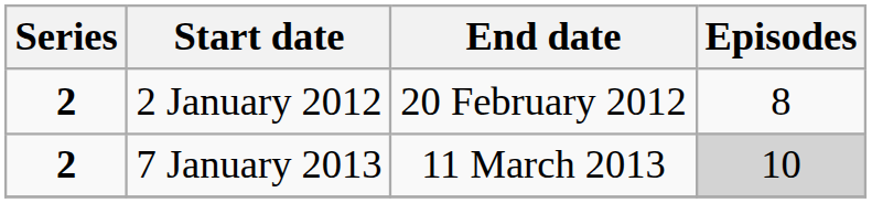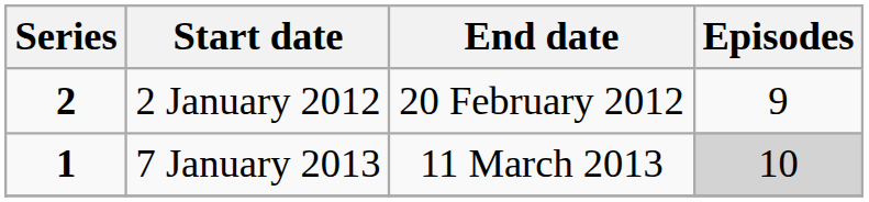 <table class="wikitable" style="text-align:center;">
 <tr>
 <th>Series</th>
 <th>Start date</th>
 <th>End date</th>
 <th>Episodes</th>
 </tr>
 <tr>
 <td><strong>2</strong></td>
 <td>2 January 2012</td>
 <td>20 February 2012</td>
-<td>8</td>
+<td>9</td>
 </tr>
 <tr>
-<td><strong>2</strong></td>
+<td><strong>1</strong></td>
 <td>7 January 2013</td>
 <td>11 March 2013</td>
 <td style="background: lightgrey;">10</td>
 </tr>
 <tr>
 </tr>
 </table>
